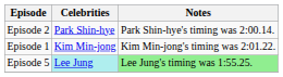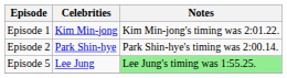 <table class="wikitable">
 <tr style="background:#b0c4de; text-align:center;">
 <th>Episode</th>
 <th>Celebrities</th>
 <th>Notes</th>
 </tr>
 <tr>
+<td>Episode 1</td>
+<td><a href='#'>Kim Min-jong</a></td>
+<td>Kim Min-jong's timing was 2:01.22.</td>
+</tr>
+<tr>
 <td>Episode 2</td>
 <td><a href='#'>Park Shin-hye</a></td>
 <td>Park Shin-hye's timing was 2:00.14.</td>
 </tr>
 <tr>
-<td>Episode 1</td>
-<td><a href='#'>Kim Min-jong</a></td>
-<td>Kim Min-jong's timing was 2:01.22.</td>
-</tr>
-<tr>
 <td>Episode 5</td>
-<td style="background: paleturquoise;"><a href='#'>Lee Jung</a></td>
+<td><a href='#'>Lee Jung</a></td>
 <td style="background: lightgreen;">Lee Jung's timing was 1:55.25.</td>
 </tr>
 <tr>
 </tr>
 </table>
